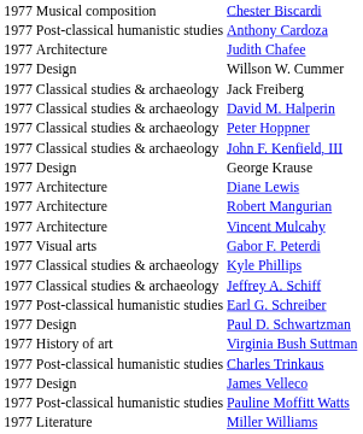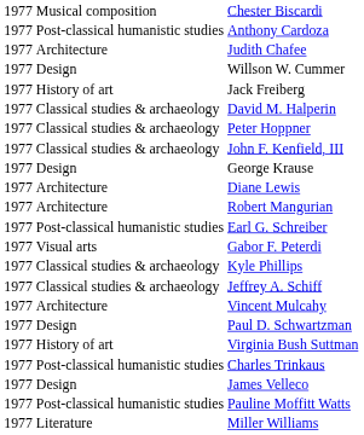 <table>
 <tr>
 <td>1977</td>
 <td>Musical composition</td>
 <td><a href='#'>Chester Biscardi</a></td>
 </tr>
 <tr>
 <td>1977</td>
 <td>Post-classical humanistic studies</td>
 <td><a href='#'>Anthony Cardoza</a></td>
 </tr>
 <tr>
 <td>1977</td>
 <td>Architecture</td>
 <td><a href='#'>Judith Chafee</a></td>
 </tr>
 <tr>
 <td>1977</td>
 <td>Design</td>
 <td>Willson W. Cummer</td>
 </tr>
 <tr>
 <td>1977</td>
-<td>Classical studies & archaeology</td>
+<td>History of art</td>
 <td>Jack Freiberg</td>
 </tr>
 <tr>
 <td>1977</td>
 <td>Classical studies & archaeology</td>
 <td><a href='#'>David M. Halperin</a></td>
 </tr>
 <tr>
 <td>1977</td>
 <td>Classical studies & archaeology</td>
 <td><a href='#'>Peter Hoppner</a></td>
 </tr>
 <tr>
 <td>1977</td>
 <td>Classical studies & archaeology</td>
 <td><a href='#'>John F. Kenfield, III</a></td>
 </tr>
 <tr>
 <td>1977</td>
 <td>Design</td>
 <td>George Krause</td>
 </tr>
 <tr>
 <td>1977</td>
 <td>Architecture</td>
 <td><a href='#'>Diane Lewis</a></td>
 </tr>
 <tr>
 <td>1977</td>
 <td>Architecture</td>
 <td><a href='#'>Robert Mangurian</a></td>
 </tr>
 <tr>
 <td>1977</td>
-<td>Architecture</td>
-<td><a href='#'>Vincent Mulcahy</a></td>
+<td>Post-classical humanistic studies</td>
+<td><a href='#'>Earl G. Schreiber</a></td>
 </tr>
 <tr>
 <td>1977</td>
 <td>Visual arts</td>
 <td><a href='#'>Gabor F. Peterdi</a></td>
 </tr>
 <tr>
 <td>1977</td>
 <td>Classical studies & archaeology</td>
 <td><a href='#'>Kyle Phillips</a></td>
 </tr>
 <tr>
 <td>1977</td>
 <td>Classical studies & archaeology</td>
 <td><a href='#'>Jeffrey A. Schiff</a></td>
 </tr>
 <tr>
 <td>1977</td>
-<td>Post-classical humanistic studies</td>
-<td><a href='#'>Earl G. Schreiber</a></td>
+<td>Architecture</td>
+<td><a href='#'>Vincent Mulcahy</a></td>
 </tr>
 <tr>
 <td>1977</td>
 <td>Design</td>
 <td><a href='#'>Paul D. Schwartzman</a></td>
 </tr>
 <tr>
 <td>1977</td>
 <td>History of art</td>
 <td><a href='#'>Virginia Bush Suttman</a></td>
 </tr>
 <tr>
 <td>1977</td>
 <td>Post-classical humanistic studies</td>
 <td><a href='#'>Charles Trinkaus</a></td>
 </tr>
 <tr>
 <td>1977</td>
 <td>Design</td>
 <td><a href='#'>James Velleco</a></td>
 </tr>
 <tr>
 <td>1977</td>
 <td>Post-classical humanistic studies</td>
 <td><a href='#'>Pauline Moffitt Watts</a></td>
 </tr>
 <tr>
 <td>1977</td>
 <td>Literature</td>
 <td><a href='#'>Miller Williams</a></td>
 </tr>
 </table>
